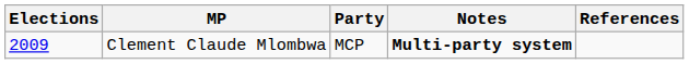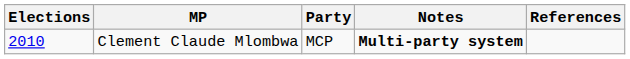 <table class="wikitable">
 <tr>
 <th>Elections</th>
 <th>MP</th>
 <th>Party</th>
 <th>Notes</th>
 <th>References</th>
 </tr>
 <tr>
-<td><a href='#'>2009</a></td>
+<td><a href='#'>2010</a></td>
 <td>Clement Claude Mlombwa</td>
 <td>MCP</td>
 <td><strong>Multi-party system</strong></td>
 <td></td>
 </tr>
 </table>
